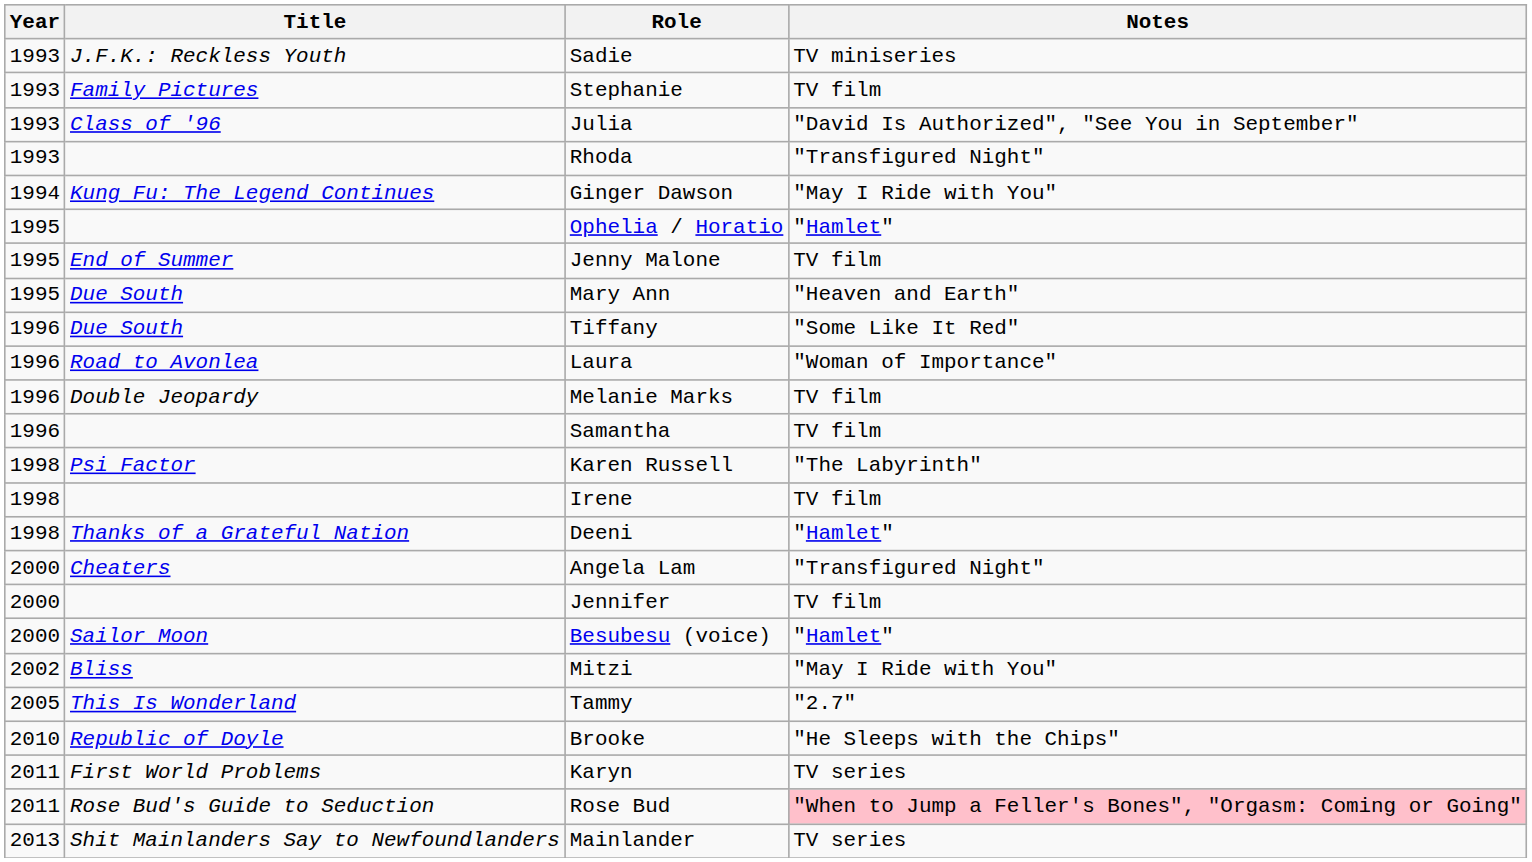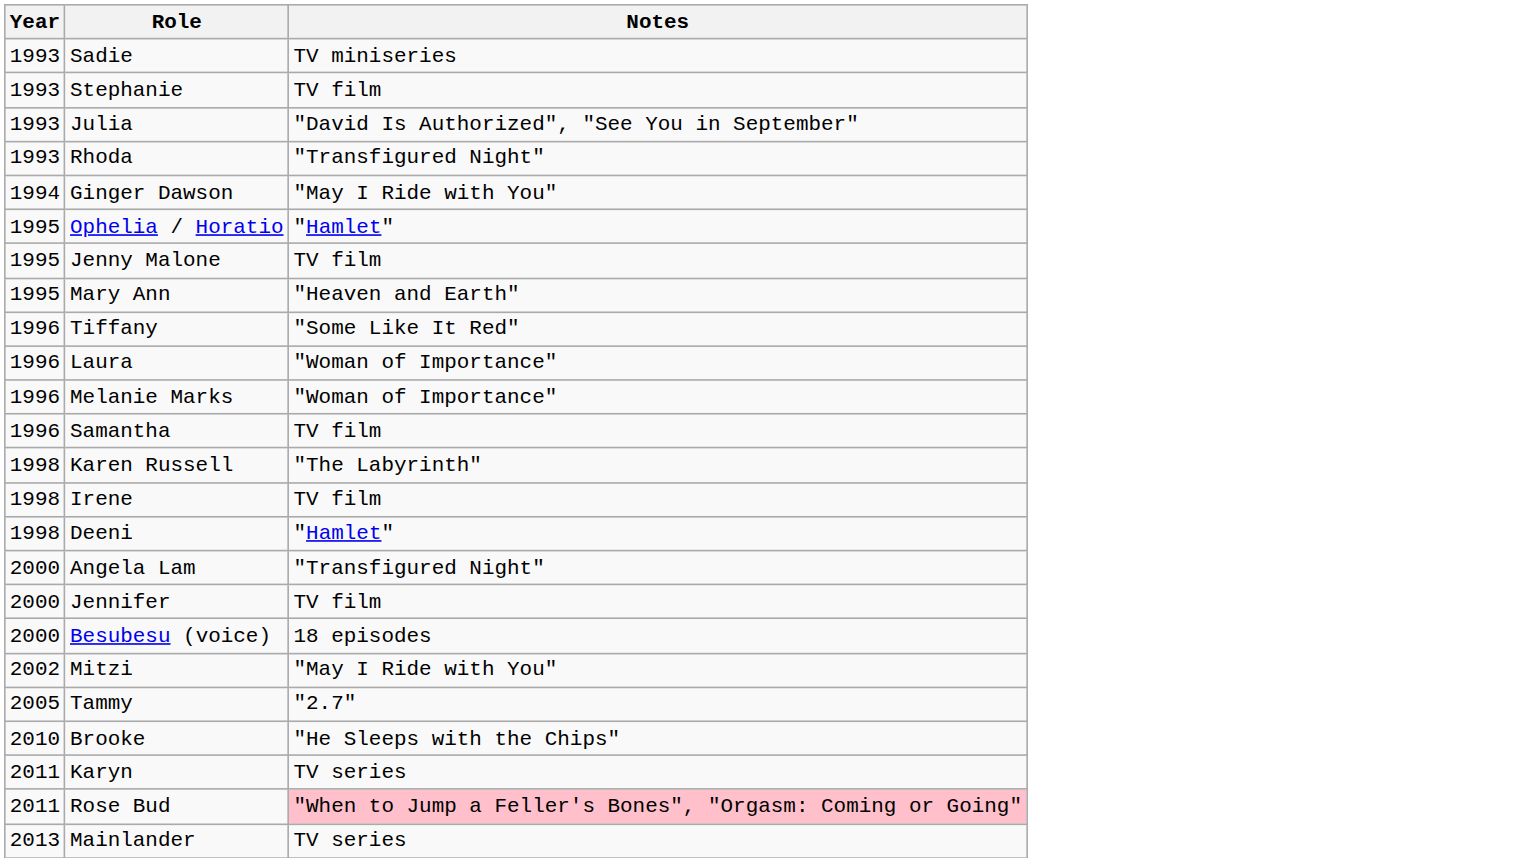 <table class="wikitable sortable">
 <tr>
 <th>Year</th>
-<th>Title</th>
 <th>Role</th>
 <th class="unsortable">Notes</th>
 </tr>
 <tr>
 <td>1993</td>
-<td><em>J.F.K.: Reckless Youth</em></td>
 <td>Sadie</td>
 <td>TV miniseries</td>
 </tr>
 <tr>
 <td>1993</td>
-<td><em><a href='#'>Family Pictures</a></em></td>
 <td>Stephanie</td>
 <td>TV film</td>
 </tr>
 <tr>
 <td>1993</td>
-<td><em><a href='#'>Class of '96</a></em></td>
 <td>Julia</td>
 <td>"David Is Authorized", "See You in September"</td>
 </tr>
 <tr>
 <td>1993</td>
-<td><em></em></td>
 <td>Rhoda</td>
 <td>"Transfigured Night"</td>
 </tr>
 <tr>
 <td>1994</td>
-<td><em><a href='#'>Kung Fu: The Legend Continues</a></em></td>
 <td>Ginger Dawson</td>
 <td>"May I Ride with You"</td>
 </tr>
 <tr>
 <td>1995</td>
-<td><em></em></td>
 <td><a href='#'>Ophelia</a> / <a href='#'>Horatio</a></td>
 <td>"<a href='#'>Hamlet</a>"</td>
 </tr>
 <tr>
 <td>1995</td>
-<td><em><a href='#'>End of Summer</a></em></td>
 <td>Jenny Malone</td>
 <td>TV film</td>
 </tr>
 <tr>
 <td>1995</td>
-<td><em><a href='#'>Due South</a></em></td>
 <td>Mary Ann</td>
 <td>"Heaven and Earth"</td>
 </tr>
 <tr>
 <td>1996</td>
-<td><em><a href='#'>Due South</a></em></td>
 <td>Tiffany</td>
 <td>"Some Like It Red"</td>
 </tr>
 <tr>
 <td>1996</td>
-<td><em><a href='#'>Road to Avonlea</a></em></td>
 <td>Laura</td>
 <td>"Woman of Importance"</td>
 </tr>
 <tr>
 <td>1996</td>
-<td><em>Double Jeopardy</em></td>
 <td>Melanie Marks</td>
-<td>TV film</td>
+<td>"Woman of Importance"</td>
 </tr>
 <tr>
 <td>1996</td>
-<td><em></em></td>
 <td>Samantha</td>
 <td>TV film</td>
 </tr>
 <tr>
 <td>1998</td>
-<td><em><a href='#'>Psi Factor</a></em></td>
 <td>Karen Russell</td>
 <td>"The Labyrinth"</td>
 </tr>
 <tr>
 <td>1998</td>
-<td><em></em></td>
 <td>Irene</td>
 <td>TV film</td>
 </tr>
 <tr>
 <td>1998</td>
-<td><em><a href='#'>Thanks of a Grateful Nation</a></em></td>
 <td>Deeni</td>
 <td>"<a href='#'>Hamlet</a>"</td>
 </tr>
 <tr>
 <td>2000</td>
-<td><em><a href='#'>Cheaters</a></em></td>
 <td>Angela Lam</td>
 <td>"Transfigured Night"</td>
 </tr>
 <tr>
 <td>2000</td>
-<td><em></em></td>
 <td>Jennifer</td>
 <td>TV film</td>
 </tr>
 <tr>
 <td>2000</td>
-<td><em><a href='#'>Sailor Moon</a></em></td>
 <td><a href='#'>Besubesu</a> (voice)</td>
-<td>"<a href='#'>Hamlet</a>"</td>
+<td>18 episodes</td>
 </tr>
 <tr>
 <td>2002</td>
-<td><em><a href='#'>Bliss</a></em></td>
 <td>Mitzi</td>
 <td>"May I Ride with You"</td>
 </tr>
 <tr>
 <td>2005</td>
-<td><em><a href='#'>This Is Wonderland</a></em></td>
 <td>Tammy</td>
 <td>"2.7"</td>
 </tr>
 <tr>
 <td>2010</td>
-<td><em><a href='#'>Republic of Doyle</a></em></td>
 <td>Brooke</td>
 <td>"He Sleeps with the Chips"</td>
 </tr>
 <tr>
 <td>2011</td>
-<td><em>First World Problems</em></td>
 <td>Karyn</td>
 <td>TV series</td>
 </tr>
 <tr>
 <td>2011</td>
-<td><em>Rose Bud's Guide to Seduction</em></td>
 <td>Rose Bud</td>
 <td style="background: pink;">"When to Jump a Feller's Bones", "Orgasm: Coming or Going"</td>
 </tr>
 <tr>
 <td>2013</td>
-<td><em>Shit Mainlanders Say to Newfoundlanders</em></td>
 <td>Mainlander</td>
 <td>TV series</td>
 </tr>
 </table>
